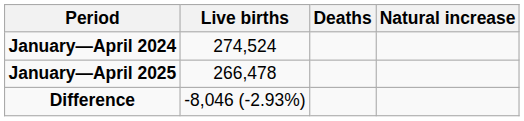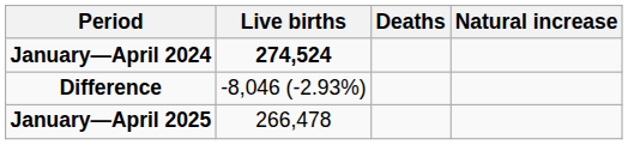 <table class="wikitable"  style="text-align:center;">
 <tr>
 <th>Period</th>
 <th>Live births</th>
 <th>Deaths</th>
 <th>Natural increase</th>
 </tr>
 <tr>
 <td><strong>January—April 2024</strong></td>
-<td>274,524</td>
+<td><strong>274,524</strong></td>
+<td></td>
+<td></td>
+</tr>
+<tr>
+<td><strong>Difference</strong></td>
+<td> -8,046 (-2.93%)</td>
 <td></td>
 <td></td>
 </tr>
 <tr>
 <td><strong>January—April 2025</strong></td>
 <td>266,478</td>
 <td></td>
 <td></td>
 </tr>
-<tr>
-<td><strong>Difference</strong></td>
-<td> -8,046 (-2.93%)</td>
-<td></td>
-<td></td>
-</tr>
 </table>
